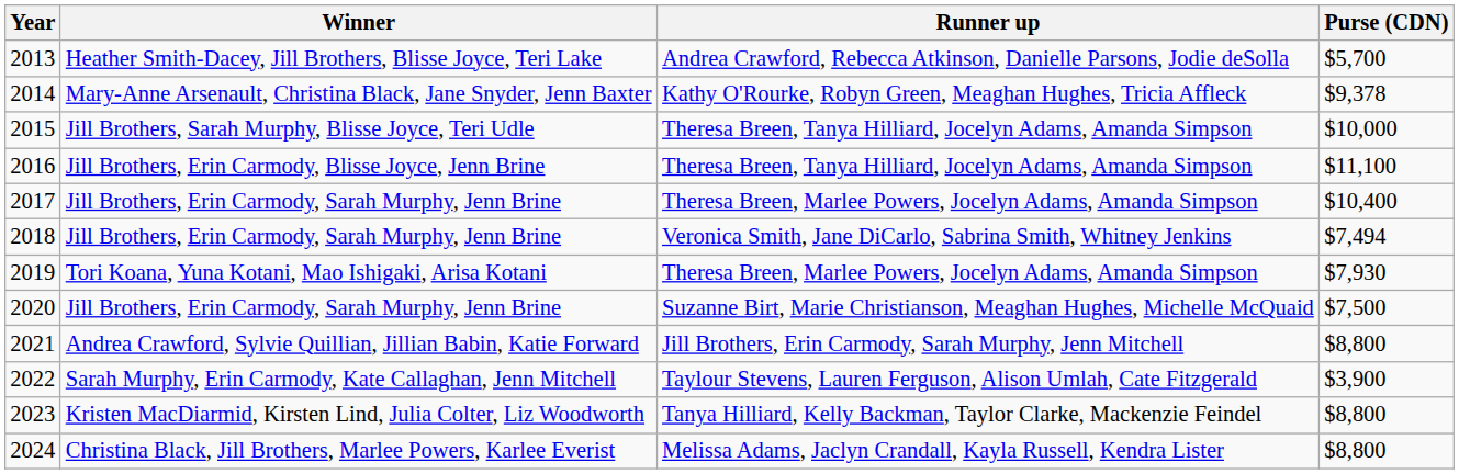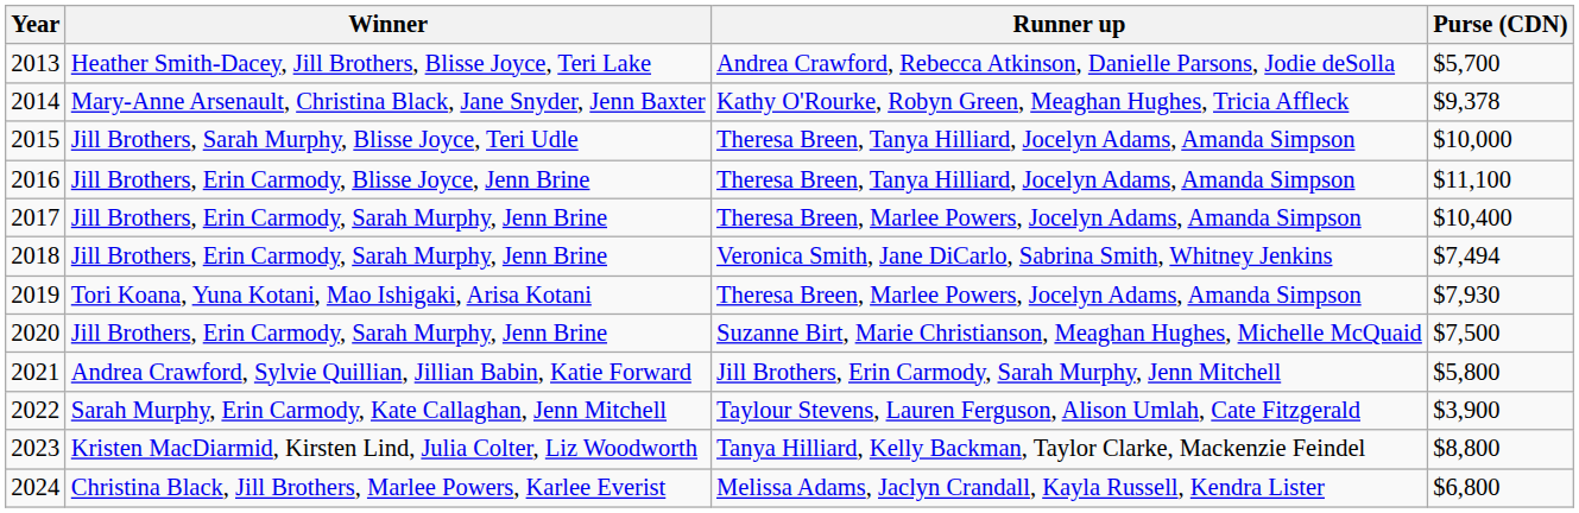 <table class="wikitable">
 <tr>
 <th scope="col">Year</th>
 <th scope="col">Winner</th>
 <th scope="col">Runner up</th>
 <th scope="col">Purse (CDN)</th>
 </tr>
 <tr>
 <td>2013</td>
 <td> <a href='#'>Heather Smith-Dacey</a>, <a href='#'>Jill Brothers</a>, <a href='#'>Blisse Joyce</a>, <a href='#'>Teri Lake</a></td>
 <td> <a href='#'>Andrea Crawford</a>, <a href='#'>Rebecca Atkinson</a>, <a href='#'>Danielle Parsons</a>, <a href='#'>Jodie deSolla</a></td>
 <td>$5,700</td>
 </tr>
 <tr>
 <td>2014</td>
 <td> <a href='#'>Mary-Anne Arsenault</a>, <a href='#'>Christina Black</a>, <a href='#'>Jane Snyder</a>, <a href='#'>Jenn Baxter</a></td>
 <td> <a href='#'>Kathy O'Rourke</a>, <a href='#'>Robyn Green</a>, <a href='#'>Meaghan Hughes</a>, <a href='#'>Tricia Affleck</a></td>
 <td>$9,378</td>
 </tr>
 <tr>
 <td>2015</td>
 <td> <a href='#'>Jill Brothers</a>, <a href='#'>Sarah Murphy</a>, <a href='#'>Blisse Joyce</a>, <a href='#'>Teri Udle</a></td>
 <td> <a href='#'>Theresa Breen</a>, <a href='#'>Tanya Hilliard</a>, <a href='#'>Jocelyn Adams</a>, <a href='#'>Amanda Simpson</a></td>
 <td>$10,000</td>
 </tr>
 <tr>
 <td>2016</td>
 <td> <a href='#'>Jill Brothers</a>, <a href='#'>Erin Carmody</a>, <a href='#'>Blisse Joyce</a>, <a href='#'>Jenn Brine</a></td>
 <td> <a href='#'>Theresa Breen</a>, <a href='#'>Tanya Hilliard</a>, <a href='#'>Jocelyn Adams</a>, <a href='#'>Amanda Simpson</a></td>
 <td>$11,100</td>
 </tr>
 <tr>
 <td>2017</td>
 <td> <a href='#'>Jill Brothers</a>, <a href='#'>Erin Carmody</a>, <a href='#'>Sarah Murphy</a>, <a href='#'>Jenn Brine</a></td>
 <td> <a href='#'>Theresa Breen</a>, <a href='#'>Marlee Powers</a>, <a href='#'>Jocelyn Adams</a>, <a href='#'>Amanda Simpson</a></td>
 <td>$10,400</td>
 </tr>
 <tr>
 <td>2018</td>
 <td> <a href='#'>Jill Brothers</a>, <a href='#'>Erin Carmody</a>, <a href='#'>Sarah Murphy</a>, <a href='#'>Jenn Brine</a></td>
 <td> <a href='#'>Veronica Smith</a>, <a href='#'>Jane DiCarlo</a>, <a href='#'>Sabrina Smith</a>, <a href='#'>Whitney Jenkins</a></td>
 <td>$7,494</td>
 </tr>
 <tr>
 <td>2019</td>
 <td> <a href='#'>Tori Koana</a>, <a href='#'>Yuna Kotani</a>, <a href='#'>Mao Ishigaki</a>, <a href='#'>Arisa Kotani</a></td>
 <td> <a href='#'>Theresa Breen</a>, <a href='#'>Marlee Powers</a>, <a href='#'>Jocelyn Adams</a>, <a href='#'>Amanda Simpson</a></td>
 <td>$7,930</td>
 </tr>
 <tr>
 <td>2020</td>
 <td> <a href='#'>Jill Brothers</a>, <a href='#'>Erin Carmody</a>, <a href='#'>Sarah Murphy</a>, <a href='#'>Jenn Brine</a></td>
 <td> <a href='#'>Suzanne Birt</a>, <a href='#'>Marie Christianson</a>, <a href='#'>Meaghan Hughes</a>, <a href='#'>Michelle McQuaid</a></td>
 <td>$7,500</td>
 </tr>
 <tr>
 <td>2021</td>
 <td> <a href='#'>Andrea Crawford</a>, <a href='#'>Sylvie Quillian</a>, <a href='#'>Jillian Babin</a>, <a href='#'>Katie Forward</a></td>
 <td> <a href='#'>Jill Brothers</a>, <a href='#'>Erin Carmody</a>, <a href='#'>Sarah Murphy</a>, <a href='#'>Jenn Mitchell</a></td>
-<td>$8,800</td>
+<td>$5,800</td>
 </tr>
 <tr>
 <td>2022</td>
 <td> <a href='#'>Sarah Murphy</a>, <a href='#'>Erin Carmody</a>, <a href='#'>Kate Callaghan</a>, <a href='#'>Jenn Mitchell</a></td>
 <td> <a href='#'>Taylour Stevens</a>, <a href='#'>Lauren Ferguson</a>, <a href='#'>Alison Umlah</a>, <a href='#'>Cate Fitzgerald</a></td>
 <td>$3,900</td>
 </tr>
 <tr>
 <td>2023</td>
 <td> <a href='#'>Kristen MacDiarmid</a>, Kirsten Lind, <a href='#'>Julia Colter</a>, <a href='#'>Liz Woodworth</a></td>
 <td> <a href='#'>Tanya Hilliard</a>, <a href='#'>Kelly Backman</a>, Taylor Clarke, Mackenzie Feindel</td>
 <td>$8,800</td>
 </tr>
 <tr>
 <td>2024</td>
 <td> <a href='#'>Christina Black</a>, <a href='#'>Jill Brothers</a>, <a href='#'>Marlee Powers</a>, <a href='#'>Karlee Everist</a></td>
 <td> <a href='#'>Melissa Adams</a>, <a href='#'>Jaclyn Crandall</a>, <a href='#'>Kayla Russell</a>, <a href='#'>Kendra Lister</a></td>
-<td>$8,800</td>
+<td>$6,800</td>
 </tr>
 </table>
